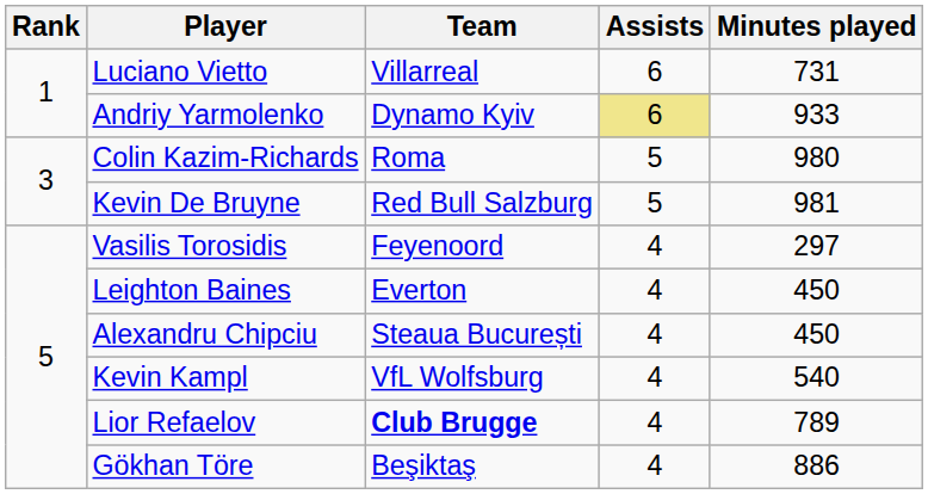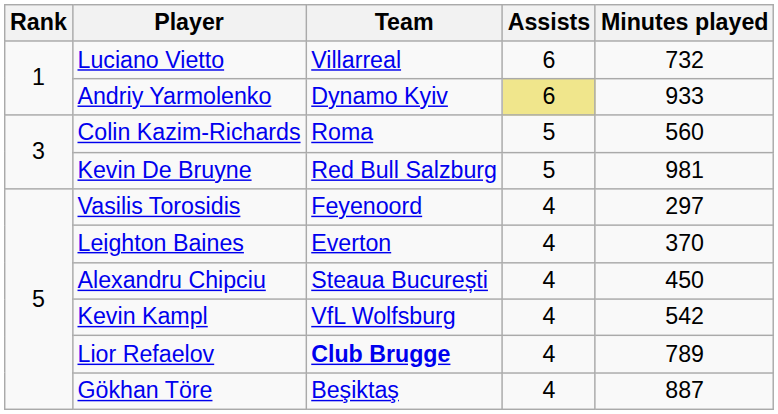 <table class="wikitable" style="text-align:center">
 <tr>
 <th>Rank</th>
 <th>Player</th>
 <th>Team</th>
 <th>Assists</th>
 <th>Minutes played</th>
 </tr>
 <tr>
 <td rowspan=2>1</td>
 <td align=left> <a href='#'>Luciano Vietto</a></td>
 <td align=left> <a href='#'>Villarreal</a></td>
 <td>6</td>
-<td>731</td>
+<td>732</td>
 </tr>
 <tr>
 <td align=left> <a href='#'>Andriy Yarmolenko</a></td>
 <td align=left> <a href='#'>Dynamo Kyiv</a></td>
 <td style="background: khaki;">6</td>
 <td>933</td>
 </tr>
 <tr>
 <td rowspan=2>3</td>
 <td align=left> <a href='#'>Colin Kazim-Richards</a></td>
 <td align=left> <a href='#'>Roma</a></td>
 <td>5</td>
-<td>980</td>
+<td>560</td>
 </tr>
 <tr>
 <td align=left> <a href='#'>Kevin De Bruyne</a></td>
 <td align=left> <a href='#'>Red Bull Salzburg</a></td>
 <td>5</td>
 <td>981</td>
 </tr>
 <tr>
 <td rowspan=6>5</td>
 <td align=left> <a href='#'>Vasilis Torosidis</a></td>
 <td align=left> <a href='#'>Feyenoord</a></td>
 <td>4</td>
 <td>297</td>
 </tr>
 <tr>
 <td align=left> <a href='#'>Leighton Baines</a></td>
 <td align=left> <a href='#'>Everton</a></td>
 <td>4</td>
-<td>450</td>
+<td>370</td>
 </tr>
 <tr>
 <td align=left> <a href='#'>Alexandru Chipciu</a></td>
 <td align=left> <a href='#'>Steaua București</a></td>
 <td>4</td>
 <td>450</td>
 </tr>
 <tr>
 <td align=left> <a href='#'>Kevin Kampl</a></td>
 <td align=left> <a href='#'>VfL Wolfsburg</a></td>
 <td>4</td>
-<td>540</td>
+<td>542</td>
 </tr>
 <tr>
 <td align=left> <a href='#'>Lior Refaelov</a></td>
 <td align=left><strong> <a href='#'>Club Brugge</a></strong></td>
 <td>4</td>
 <td>789</td>
 </tr>
 <tr>
 <td align=left> <a href='#'>Gökhan Töre</a></td>
 <td align=left> <a href='#'>Beşiktaş</a></td>
 <td>4</td>
-<td>886</td>
+<td>887</td>
 </tr>
 </table>
